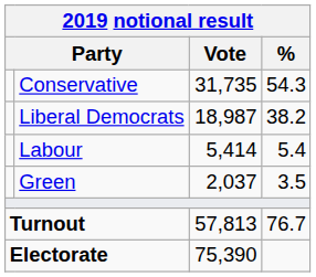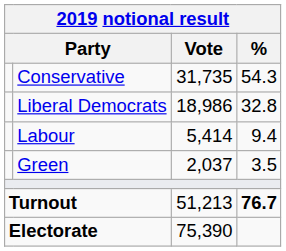 <table class="wikitable">
 <tr>
 <th colspan="4"><a href='#'>2019</a> <a href='#'>notional result</a></th>
 </tr>
 <tr>
 <th bgcolor="#DDDDFF" width="130px" colspan="2">Party</th>
 <th bgcolor="#DDDDFF" width="50px">Vote</th>
 <th bgcolor="#DDDDFF" width="30px">%</th>
 </tr>
 <tr>
 <td></td>
 <td><a href='#'>Conservative</a></td>
 <td align=right>31,735</td>
 <td align=right>54.3</td>
 </tr>
 <tr>
 <td></td>
 <td><a href='#'>Liberal Democrats</a></td>
-<td align=right>18,987</td>
-<td align=right>38.2</td>
+<td align=right>18,986</td>
+<td align=right>32.8</td>
 </tr>
 <tr>
 <td></td>
 <td><a href='#'>Labour</a></td>
 <td align=right>5,414</td>
-<td align=right>5.4</td>
+<td align=right>9.4</td>
 </tr>
 <tr>
 <td></td>
 <td><a href='#'>Green</a></td>
 <td align=right>2,037</td>
 <td align=right>3.5</td>
 </tr>
 <tr>
 <td colspan="4" bgcolor="#EAECF0"></td>
 </tr>
 <tr>
 <td colspan="2"><strong>Turnout</strong></td>
-<td align=right>57,813</td>
-<td align=right>76.7</td>
+<td align=right>51,213</td>
+<td align=right><strong>76.7</strong></td>
 </tr>
 <tr>
 <td colspan="2"><strong>Electorate</strong></td>
 <td align=right>75,390</td>
 </tr>
 </table>
